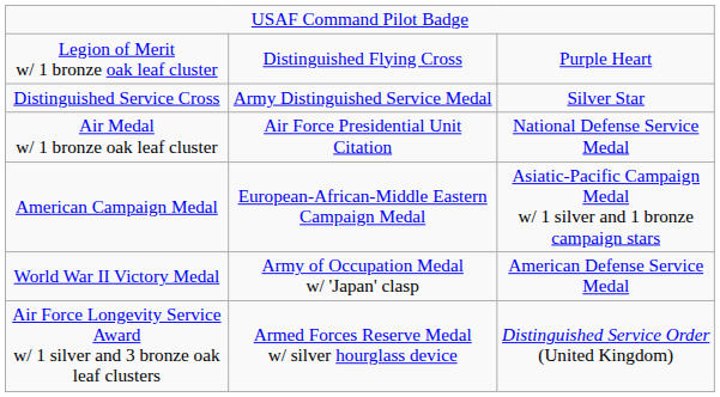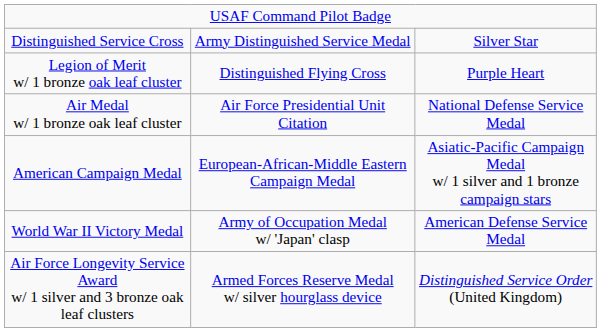 <table class="wikitable" style="margin:1em auto; text-align: center">
 <tr>
 <td colspan="3" align="center"><a href='#'>USAF Command Pilot Badge</a></td>
 </tr>
 <tr>
+<td><a href='#'>Distinguished Service Cross</a></td>
+<td><a href='#'>Army Distinguished Service Medal</a></td>
+<td><a href='#'>Silver Star</a></td>
+</tr>
+<tr>
 <td><a href='#'>Legion of Merit</a><br>w/ 1 bronze <a href='#'>oak leaf cluster</a></td>
 <td><a href='#'>Distinguished Flying Cross</a></td>
 <td><a href='#'>Purple Heart</a></td>
-</tr>
-<tr>
-<td><a href='#'>Distinguished Service Cross</a></td>
-<td><a href='#'>Army Distinguished Service Medal</a></td>
-<td><a href='#'>Silver Star</a></td>
 </tr>
 <tr>
 <td><a href='#'>Air Medal</a><br>w/ 1 bronze oak leaf cluster</td>
 <td><a href='#'>Air Force Presidential Unit Citation</a></td>
 <td><a href='#'>National Defense Service Medal</a></td>
 </tr>
 <tr>
 <td><a href='#'>American Campaign Medal</a></td>
 <td><a href='#'>European-African-Middle Eastern Campaign Medal</a></td>
 <td><a href='#'>Asiatic-Pacific Campaign Medal</a><br>w/ 1 silver and 1 bronze <a href='#'>campaign stars</a></td>
 </tr>
 <tr>
 <td><a href='#'>World War II Victory Medal</a></td>
 <td><a href='#'>Army of Occupation Medal</a><br>w/ 'Japan' clasp</td>
 <td><a href='#'>American Defense Service Medal</a></td>
 </tr>
 <tr>
 <td><a href='#'>Air Force Longevity Service Award</a><br>w/ 1 silver and 3 bronze oak leaf clusters</td>
 <td><a href='#'>Armed Forces Reserve Medal</a><br>w/ silver <a href='#'>hourglass device</a></td>
 <td><em><a href='#'>Distinguished Service Order</a></em><br>(United Kingdom)</td>
 </tr>
 </table>
